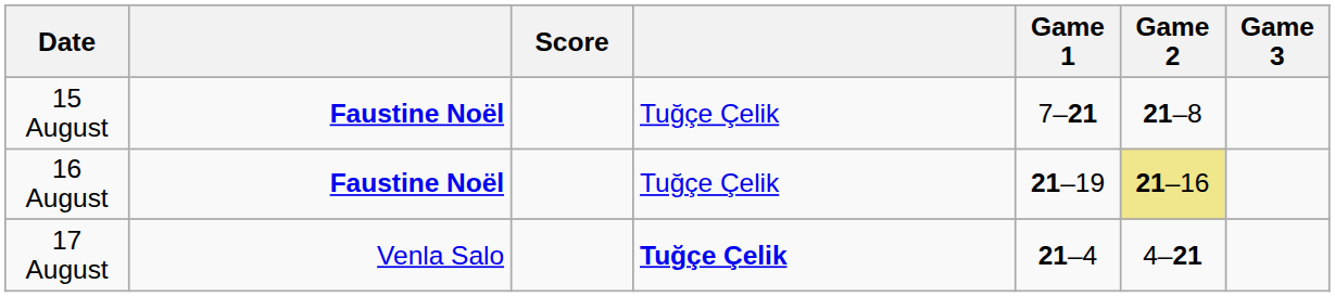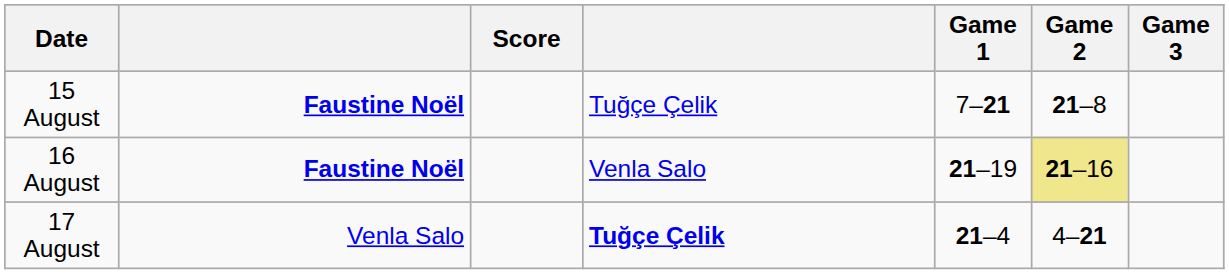 <table class="wikitable" style="text-align: center; font-size:90% ">
 <tr>
 <th width="60">Date</th>
 <th align="right" width="200"></th>
 <th width="60">Score</th>
 <th align="left" width="200"></th>
 <th width="50">Game 1</th>
 <th width="50">Game 2</th>
 <th width="50">Game 3</th>
 </tr>
 <tr>
 <td>15 August</td>
 <td align="right"><strong><a href='#'>Faustine Noël</a> </strong></td>
 <td align="center"></td>
 <td align="left"> <a href='#'>Tuğçe Çelik</a></td>
 <td>7–<strong>21</strong></td>
 <td><strong>21</strong>–8</td>
 <td></td>
 </tr>
 <tr>
 <td>16 August</td>
 <td align="right"><strong><a href='#'>Faustine Noël</a> </strong></td>
 <td align="center"></td>
-<td align="left"> <a href='#'>Tuğçe Çelik</a></td>
+<td align="left"> <a href='#'>Venla Salo</a></td>
 <td><strong>21</strong>–19</td>
 <td style="background: khaki;"><strong>21</strong>–16</td>
 <td></td>
 </tr>
 <tr>
 <td>17 August</td>
 <td align="right"><a href='#'>Venla Salo</a> </td>
 <td align="center"></td>
 <td align="left"><strong> <a href='#'>Tuğçe Çelik</a></strong></td>
 <td><strong>21</strong>–4</td>
 <td>4–<strong>21</strong></td>
 <td></td>
 </tr>
 </table>
